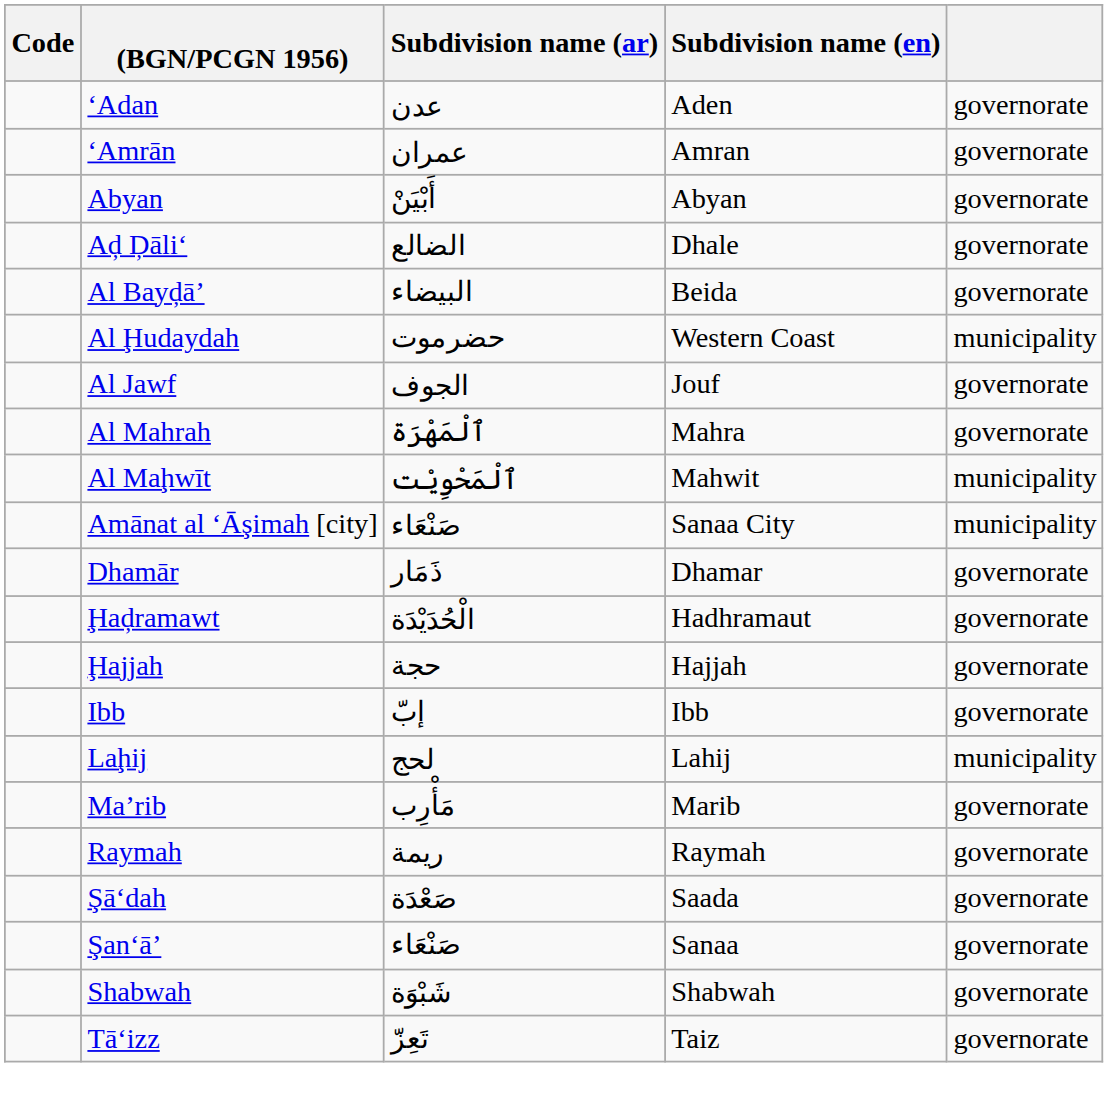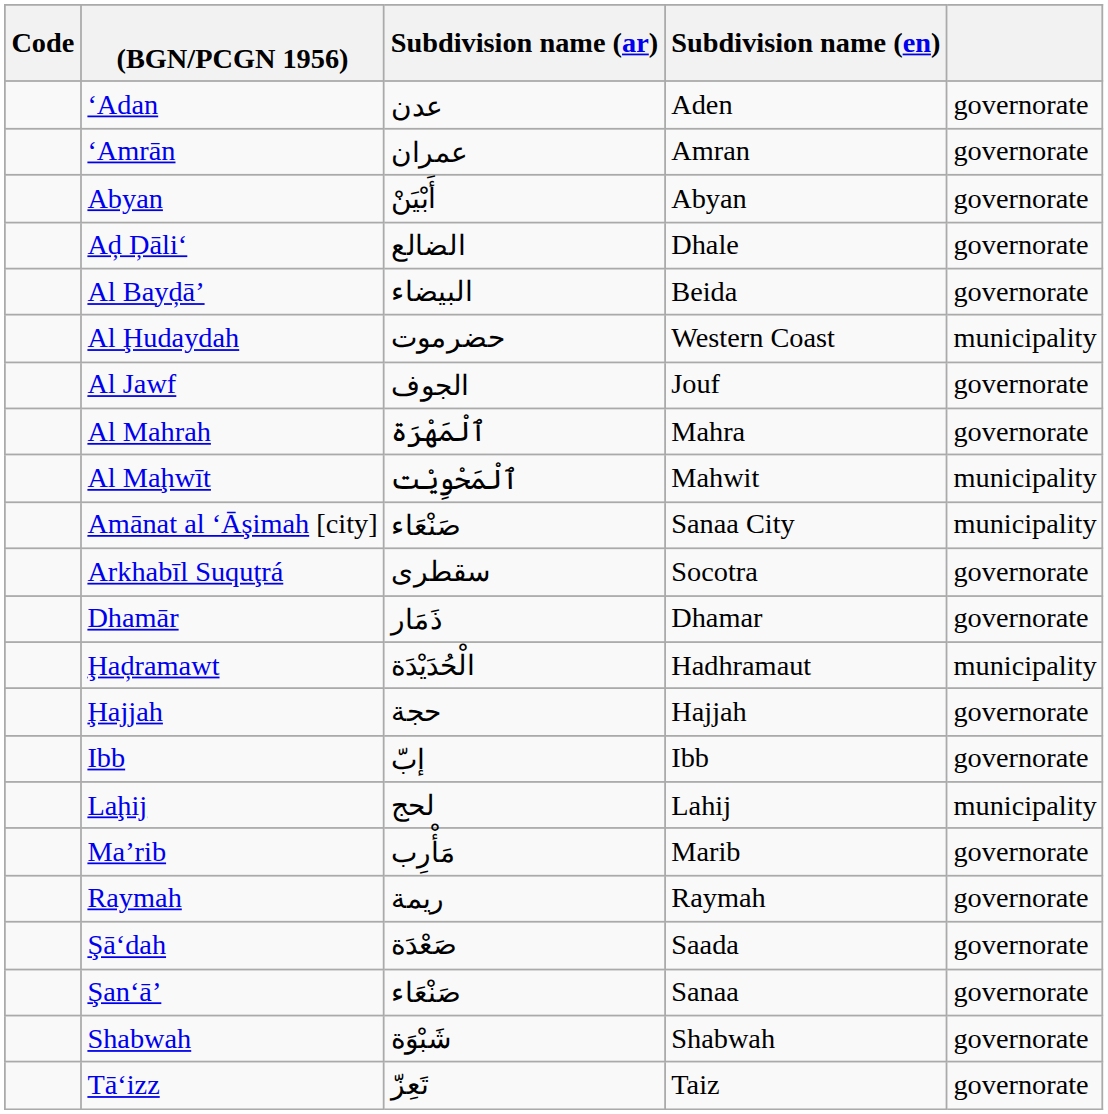 <table class="wikitable sortable">
 <tr>
 <th>Code</th>
 <th><br>(BGN/PCGN 1956)</th>
 <th>Subdivision name (<a href='#'>ar</a>) </th>
 <th>Subdivision name (<a href='#'>en</a>) </th>
 <th></th>
 </tr>
 <tr>
 <td></td>
 <td><a href='#'>‘Adan</a></td>
 <td>عدن</td>
 <td>Aden</td>
 <td>governorate</td>
 </tr>
 <tr>
 <td></td>
 <td><a href='#'>‘Amrān</a></td>
 <td>عمران</td>
 <td>Amran</td>
 <td>governorate</td>
 </tr>
 <tr>
 <td></td>
 <td><a href='#'>Abyan</a></td>
 <td>أَبْيَنْ</td>
 <td>Abyan</td>
 <td>governorate</td>
 </tr>
 <tr>
 <td></td>
 <td><a href='#'>Aḑ Ḑāli‘</a></td>
 <td>الضالع</td>
 <td>Dhale</td>
 <td>governorate</td>
 </tr>
 <tr>
 <td></td>
 <td><a href='#'>Al Bayḑā’</a></td>
 <td>البيضاء</td>
 <td>Beida</td>
 <td>governorate</td>
 </tr>
 <tr>
 <td></td>
 <td><a href='#'>Al Ḩudaydah</a></td>
 <td>حضرموت</td>
 <td>Western Coast</td>
 <td>municipality</td>
 </tr>
 <tr>
 <td></td>
 <td><a href='#'>Al Jawf</a></td>
 <td>الجوف</td>
 <td>Jouf</td>
 <td>governorate</td>
 </tr>
 <tr>
 <td></td>
 <td><a href='#'>Al Mahrah</a></td>
 <td>ٱلْمَهْرَة</td>
 <td>Mahra</td>
 <td>governorate</td>
 </tr>
 <tr>
 <td></td>
 <td><a href='#'>Al Maḩwīt</a></td>
 <td>ٱلْمَحْوِيْت</td>
 <td>Mahwit</td>
 <td>municipality</td>
 </tr>
 <tr>
 <td></td>
 <td><a href='#'>Amānat al ‘Āşimah</a> [city]</td>
 <td>صَنْعَاء</td>
 <td>Sanaa City</td>
 <td>municipality</td>
 </tr>
 <tr>
 <td></td>
+<td><a href='#'>Arkhabīl Suquţrá</a></td>
+<td>سقطرى</td>
+<td>Socotra</td>
+<td>governorate</td>
+</tr>
+<tr>
+<td></td>
 <td><a href='#'>Dhamār</a></td>
 <td>ذَمَار</td>
 <td>Dhamar</td>
 <td>governorate</td>
 </tr>
 <tr>
 <td></td>
 <td><a href='#'>Ḩaḑramawt</a></td>
 <td>الْحُدَيْدَة</td>
 <td>Hadhramaut</td>
-<td>governorate</td>
+<td>municipality</td>
 </tr>
 <tr>
 <td></td>
 <td><a href='#'>Ḩajjah</a></td>
 <td>حجة</td>
 <td>Hajjah</td>
 <td>governorate</td>
 </tr>
 <tr>
 <td></td>
 <td><a href='#'>Ibb</a></td>
 <td>إبّ</td>
 <td>Ibb</td>
 <td>governorate</td>
 </tr>
 <tr>
 <td></td>
 <td><a href='#'>Laḩij</a></td>
 <td>لحج</td>
 <td>Lahij</td>
 <td>municipality</td>
 </tr>
 <tr>
 <td></td>
 <td><a href='#'>Ma’rib</a></td>
 <td>مَأْرِب</td>
 <td>Marib</td>
 <td>governorate</td>
 </tr>
 <tr>
 <td></td>
 <td><a href='#'>Raymah</a></td>
 <td>ريمة</td>
 <td>Raymah</td>
 <td>governorate</td>
 </tr>
 <tr>
 <td></td>
 <td><a href='#'>Şāʻdah</a></td>
 <td>صَعْدَة</td>
 <td>Saada</td>
 <td>governorate</td>
 </tr>
 <tr>
 <td></td>
 <td><a href='#'>Şanʻā’</a></td>
 <td>صَنْعَاء</td>
 <td>Sanaa</td>
 <td>governorate</td>
 </tr>
 <tr>
 <td></td>
 <td><a href='#'>Shabwah</a></td>
 <td>شَبْوَة</td>
 <td>Shabwah</td>
 <td>governorate</td>
 </tr>
 <tr>
 <td></td>
 <td><a href='#'>Tāʻizz</a></td>
 <td>تَعِزّ</td>
 <td>Taiz</td>
 <td>governorate</td>
 </tr>
 </table>
